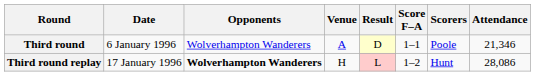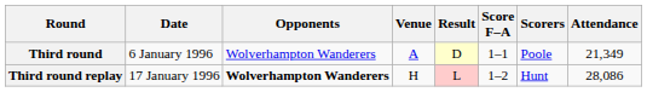 <table class="wikitable plainrowheaders" style="text-align:center">
 <tr>
 <th scope="col">Round</th>
 <th scope="col">Date</th>
 <th scope="col">Opponents</th>
 <th scope="col">Venue</th>
 <th scope="col">Result</th>
 <th scope="col">Score<br>F–A</th>
 <th scope="col">Scorers</th>
 <th scope="col">Attendance</th>
 </tr>
 <tr>
 <th scope="row">Third round</th>
 <td align="left">6 January 1996</td>
 <td align="left"><a href='#'>Wolverhampton Wanderers</a></td>
 <td><a href='#'>A</a></td>
 <td style="background:#ffc;">D</td>
 <td>1–1</td>
 <td align="left"><a href='#'>Poole</a></td>
-<td>21,346</td>
+<td>21,349</td>
 </tr>
 <tr>
 <th scope="row">Third round replay</th>
 <td align="left">17 January 1996</td>
 <td align="left"><strong>Wolverhampton Wanderers</strong></td>
 <td>H</td>
 <td style="background:#fcc;">L</td>
 <td>1–2</td>
 <td align="left"><a href='#'>Hunt</a></td>
 <td>28,086</td>
 </tr>
 </table>
